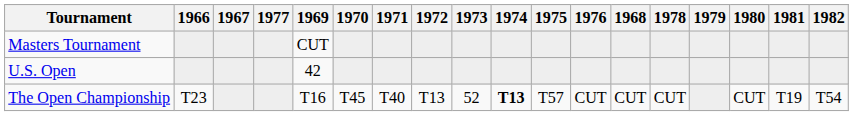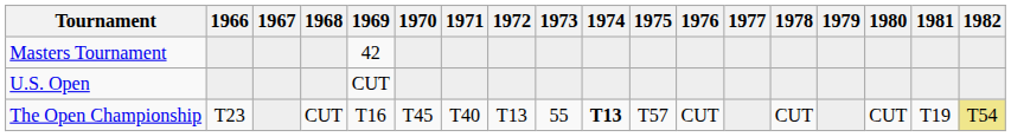 <table class="wikitable" style="font-size:95%;text-align:center;">
 <tr>
 <th>Tournament</th>
 <th>1966</th>
 <th>1967</th>
-<th>1977</th>
+<th>1968</th>
 <th>1969</th>
 <th>1970</th>
 <th>1971</th>
 <th>1972</th>
 <th>1973</th>
 <th>1974</th>
 <th>1975</th>
 <th>1976</th>
-<th>1968</th>
+<th>1977</th>
 <th>1978</th>
 <th>1979</th>
 <th>1980</th>
 <th>1981</th>
 <th>1982</th>
 </tr>
 <tr>
 <td align=left><a href='#'>Masters Tournament</a></td>
+<td style="background:#eeeeee;"></td>
+<td style="background:#eeeeee;"></td>
+<td style="background:#eeeeee;"></td>
+<td>42</td>
+<td style="background:#eeeeee;"></td>
+<td style="background:#eeeeee;"></td>
+<td style="background:#eeeeee;"></td>
+<td style="background:#eeeeee;"></td>
+<td style="background:#eeeeee;"></td>
+<td style="background:#eeeeee;"></td>
+<td style="background:#eeeeee;"></td>
+<td style="background:#eeeeee;"></td>
+<td style="background:#eeeeee;"></td>
+<td style="background:#eeeeee;"></td>
+<td style="background:#eeeeee;"></td>
+<td style="background:#eeeeee;"></td>
+<td style="background:#eeeeee;"></td>
+</tr>
+<tr>
+<td align=left><a href='#'>U.S. Open</a></td>
 <td style="background:#eeeeee;"></td>
 <td style="background:#eeeeee;"></td>
 <td style="background:#eeeeee;"></td>
 <td>CUT</td>
 <td style="background:#eeeeee;"></td>
 <td style="background:#eeeeee;"></td>
 <td style="background:#eeeeee;"></td>
 <td style="background:#eeeeee;"></td>
 <td style="background:#eeeeee;"></td>
 <td style="background:#eeeeee;"></td>
 <td style="background:#eeeeee;"></td>
 <td style="background:#eeeeee;"></td>
 <td style="background:#eeeeee;"></td>
 <td style="background:#eeeeee;"></td>
 <td style="background:#eeeeee;"></td>
 <td style="background:#eeeeee;"></td>
 <td style="background:#eeeeee;"></td>
 </tr>
 <tr>
-<td align=left><a href='#'>U.S. Open</a></td>
-<td style="background:#eeeeee;"></td>
-<td style="background:#eeeeee;"></td>
-<td style="background:#eeeeee;"></td>
-<td>42</td>
-<td style="background:#eeeeee;"></td>
-<td style="background:#eeeeee;"></td>
-<td style="background:#eeeeee;"></td>
-<td style="background:#eeeeee;"></td>
-<td style="background:#eeeeee;"></td>
-<td style="background:#eeeeee;"></td>
-<td style="background:#eeeeee;"></td>
-<td style="background:#eeeeee;"></td>
-<td style="background:#eeeeee;"></td>
-<td style="background:#eeeeee;"></td>
-<td style="background:#eeeeee;"></td>
-<td style="background:#eeeeee;"></td>
-<td style="background:#eeeeee;"></td>
-</tr>
-<tr>
 <td align=left><a href='#'>The Open Championship</a></td>
 <td>T23</td>
 <td style="background:#eeeeee;"></td>
-<td style="background:#eeeeee;"></td>
+<td>CUT</td>
 <td>T16</td>
 <td>T45</td>
 <td>T40</td>
 <td>T13</td>
-<td>52</td>
+<td>55</td>
 <td><strong>T13</strong></td>
 <td>T57</td>
 <td>CUT</td>
-<td>CUT</td>
+<td style="background:#eeeeee;"></td>
 <td>CUT</td>
 <td style="background:#eeeeee;"></td>
 <td>CUT</td>
 <td>T19</td>
-<td>T54</td>
+<td style="background: khaki;">T54</td>
 </tr>
 </table>
